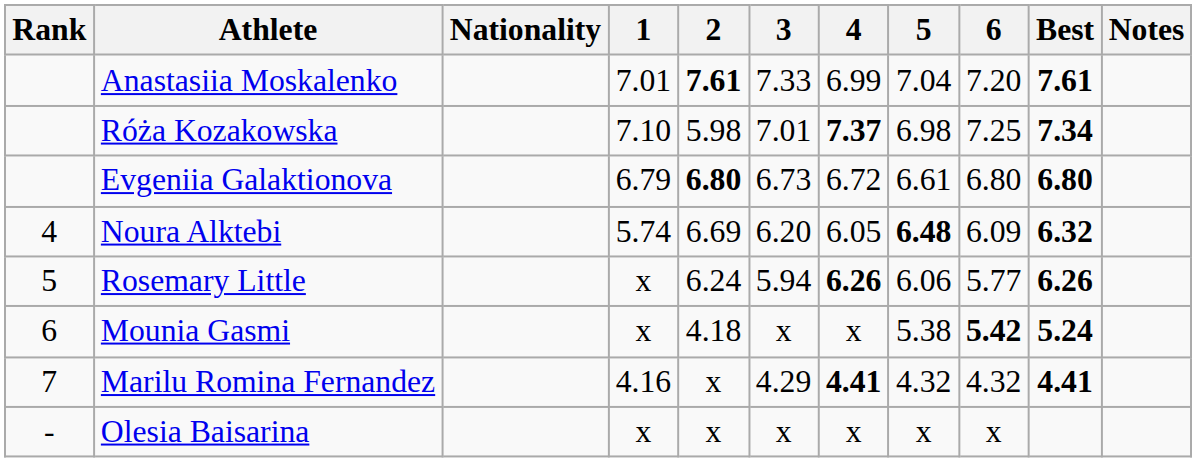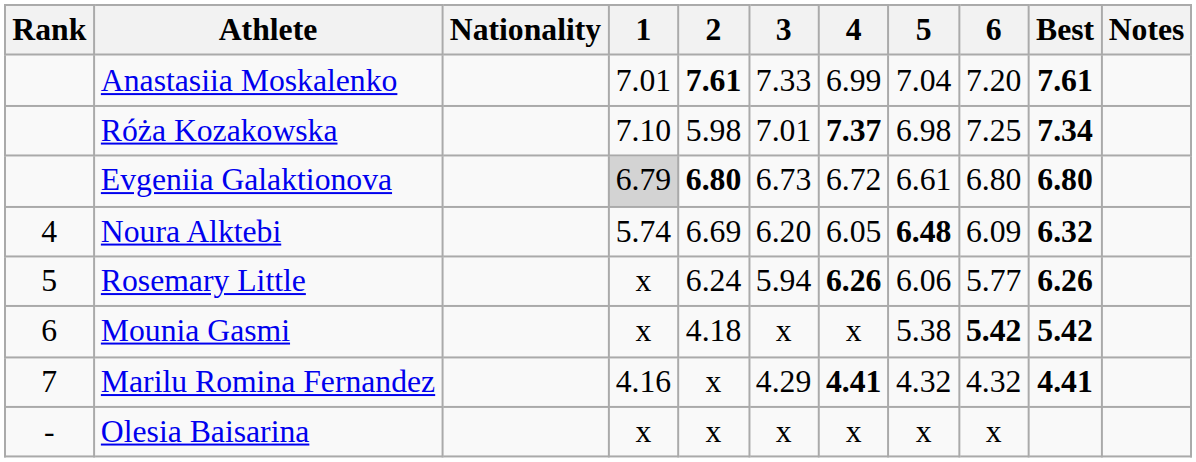 <table class="wikitable sortable" style="text-align:center">
 <tr>
 <th>Rank</th>
 <th>Athlete</th>
 <th>Nationality</th>
 <th>1</th>
 <th>2</th>
 <th>3</th>
 <th>4</th>
 <th>5</th>
 <th>6</th>
 <th>Best</th>
 <th>Notes</th>
 </tr>
 <tr>
 <td></td>
 <td align="left"><a href='#'>Anastasiia Moskalenko</a></td>
 <td align="left"></td>
 <td>7.01</td>
 <td><strong>7.61</strong></td>
 <td>7.33</td>
 <td>6.99</td>
 <td>7.04</td>
 <td>7.20</td>
 <td><strong>7.61</strong></td>
 <td><strong></strong></td>
 </tr>
 <tr>
 <td></td>
 <td align="left"><a href='#'>Róża Kozakowska</a></td>
 <td align="left"></td>
 <td>7.10</td>
 <td>5.98</td>
 <td>7.01</td>
 <td><strong>7.37</strong></td>
 <td>6.98</td>
 <td>7.25</td>
 <td><strong>7.34</strong></td>
 <td></td>
 </tr>
 <tr>
 <td></td>
 <td align="left"><a href='#'>Evgeniia Galaktionova</a></td>
 <td align="left"></td>
-<td>6.79</td>
+<td style="background: lightgrey;">6.79</td>
 <td><strong>6.80</strong></td>
 <td>6.73</td>
 <td>6.72</td>
 <td>6.61</td>
 <td>6.80</td>
 <td><strong>6.80</strong></td>
 <td></td>
 </tr>
 <tr>
 <td>4</td>
 <td align="left"><a href='#'>Noura Alktebi</a></td>
 <td align="left"></td>
 <td>5.74</td>
 <td>6.69</td>
 <td>6.20</td>
 <td>6.05</td>
 <td><strong>6.48</strong></td>
 <td>6.09</td>
 <td><strong>6.32</strong></td>
 <td></td>
 </tr>
 <tr>
 <td>5</td>
 <td align="left"><a href='#'>Rosemary Little</a></td>
 <td align="left"></td>
 <td>x</td>
 <td>6.24</td>
 <td>5.94</td>
 <td><strong>6.26</strong></td>
 <td>6.06</td>
 <td>5.77</td>
 <td><strong>6.26</strong></td>
 <td></td>
 </tr>
 <tr>
 <td>6</td>
 <td align="left"><a href='#'>Mounia Gasmi</a></td>
 <td align="left"></td>
 <td>x</td>
 <td>4.18</td>
 <td>x</td>
 <td>x</td>
 <td>5.38</td>
 <td><strong>5.42</strong></td>
-<td><strong>5.24</strong></td>
+<td><strong>5.42</strong></td>
 <td></td>
 </tr>
 <tr>
 <td>7</td>
 <td align="left"><a href='#'>Marilu Romina Fernandez</a></td>
 <td align="left"></td>
 <td>4.16</td>
 <td>x</td>
 <td>4.29</td>
 <td><strong>4.41</strong></td>
 <td>4.32</td>
 <td>4.32</td>
 <td><strong>4.41</strong></td>
 <td></td>
 </tr>
 <tr>
 <td>-</td>
 <td align="left"><a href='#'>Olesia Baisarina</a></td>
 <td align="left"></td>
 <td>x</td>
 <td>x</td>
 <td>x</td>
 <td>x</td>
 <td>x</td>
 <td>x</td>
 <td><strong></strong></td>
 <td></td>
 </tr>
 </table>
